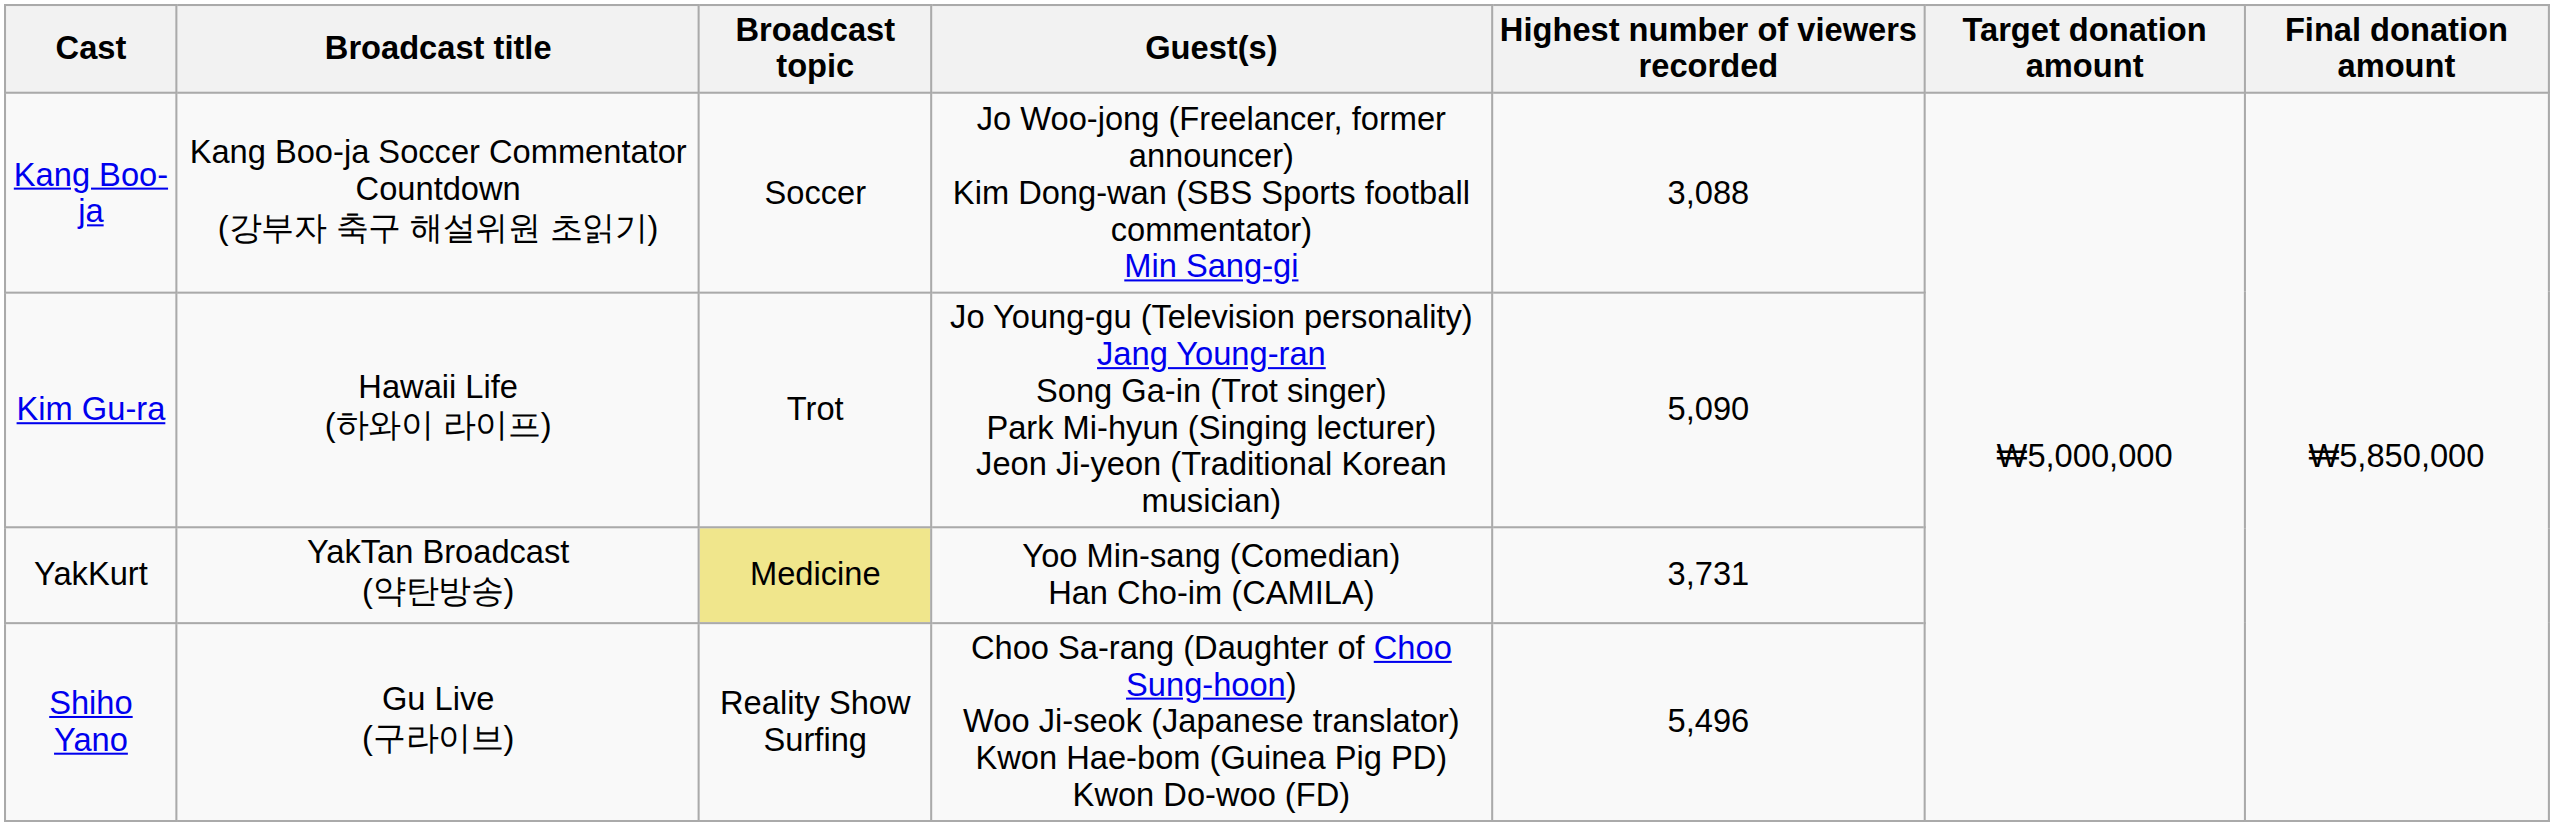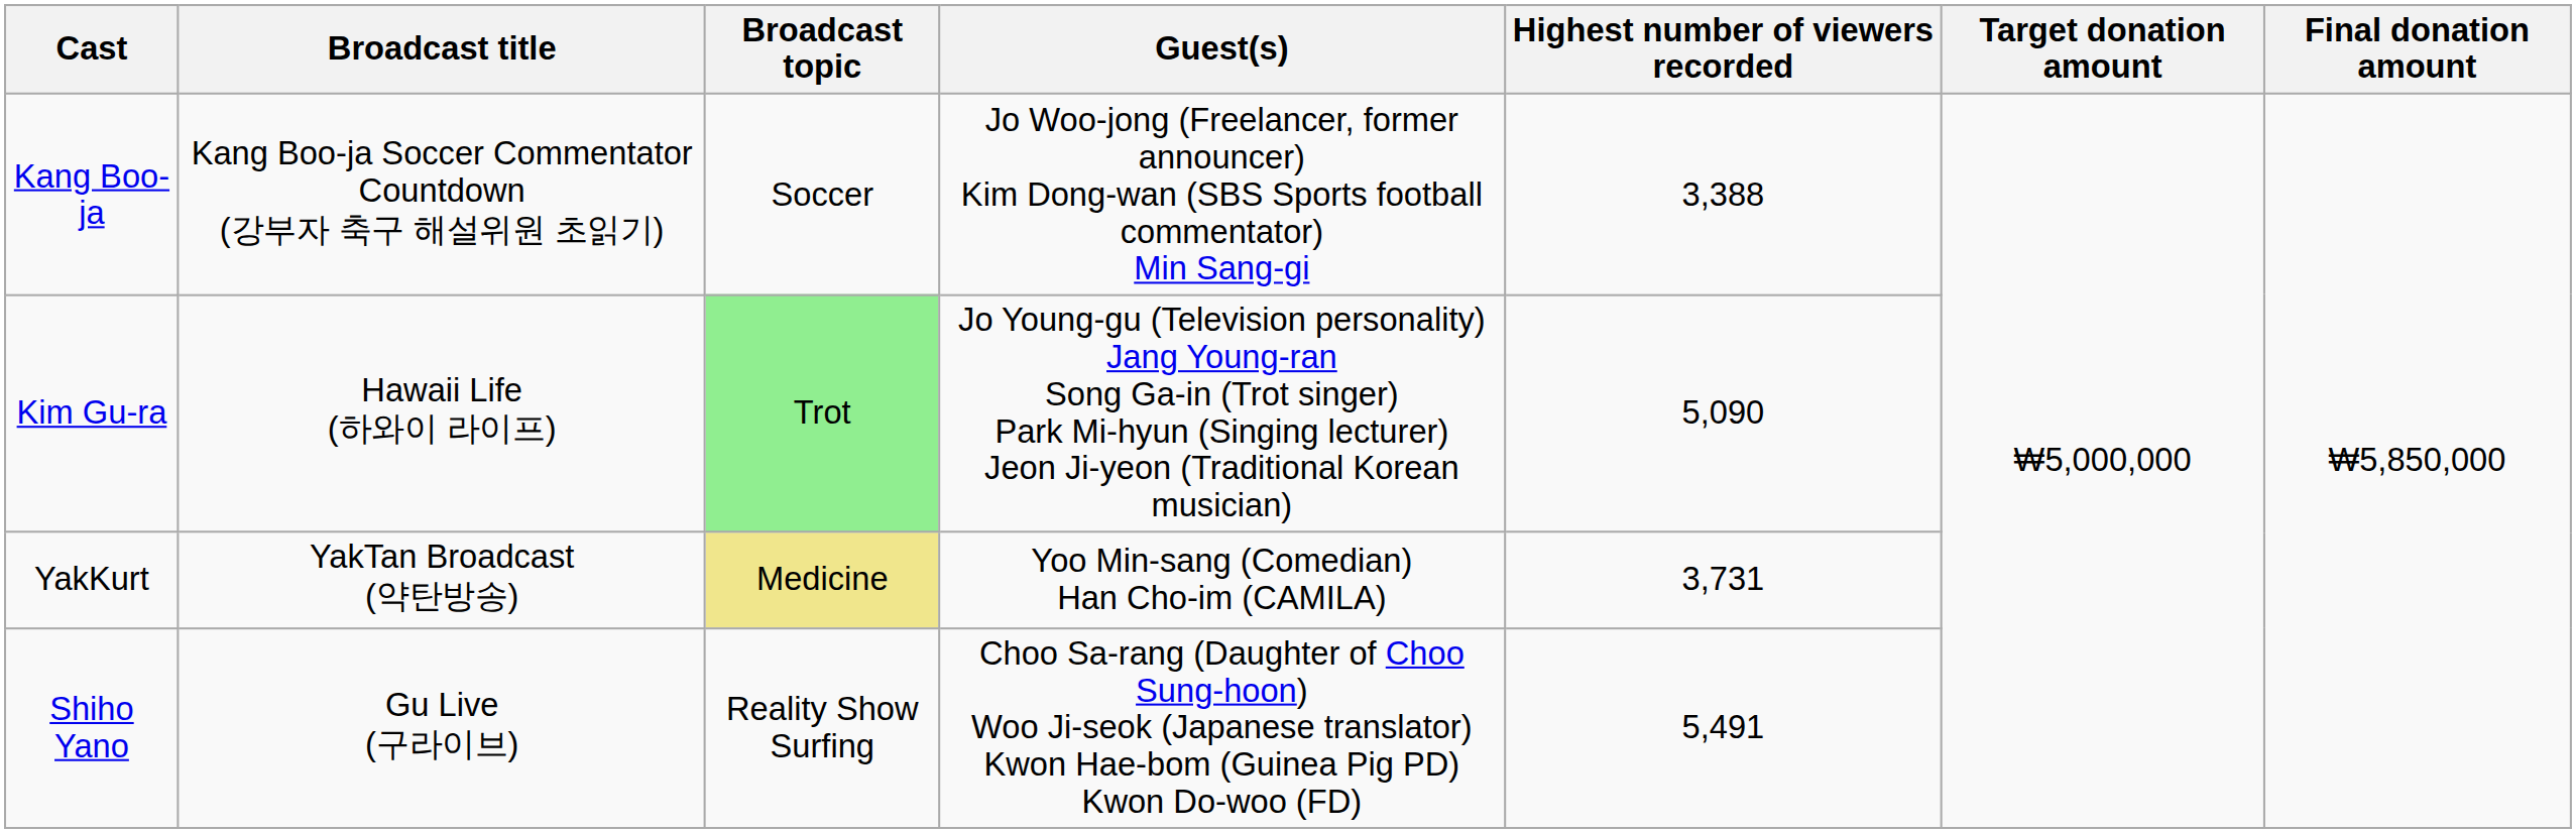 <table class="wikitable" style="text-align:center">
 <tr>
 <th>Cast</th>
 <th>Broadcast title</th>
 <th>Broadcast topic</th>
 <th>Guest(s)</th>
 <th>Highest number of viewers recorded</th>
 <th>Target donation amount</th>
 <th>Final donation amount</th>
 </tr>
 <tr>
 <td><a href='#'>Kang Boo-ja</a></td>
 <td>Kang Boo-ja Soccer Commentator Countdown<br>(강부자 축구 해설위원 초읽기)</td>
 <td>Soccer</td>
 <td>Jo Woo-jong (Freelancer, former announcer)<br>Kim Dong-wan (SBS Sports football commentator)<br><a href='#'>Min Sang-gi</a></td>
-<td>3,088</td>
+<td>3,388</td>
 <td rowspan="4">₩5,000,000</td>
 <td rowspan="4">₩5,850,000</td>
 </tr>
 <tr>
 <td><a href='#'>Kim Gu-ra</a></td>
 <td>Hawaii Life<br>(하와이 라이프)</td>
-<td>Trot</td>
+<td style="background: lightgreen;">Trot</td>
 <td>Jo Young-gu (Television personality)<br><a href='#'>Jang Young-ran</a><br>Song Ga-in (Trot singer)<br>Park Mi-hyun (Singing lecturer)<br>Jeon Ji-yeon (Traditional Korean musician)</td>
 <td>5,090</td>
 </tr>
 <tr>
 <td>YakKurt</td>
 <td>YakTan Broadcast<br>(약탄방송)</td>
 <td style="background: khaki;">Medicine</td>
 <td>Yoo Min-sang (Comedian)<br>Han Cho-im (CAMILA)</td>
 <td>3,731</td>
 </tr>
 <tr>
 <td><a href='#'>Shiho Yano</a></td>
 <td>Gu Live<br>(구라이브)</td>
 <td>Reality Show<br>Surfing</td>
 <td>Choo Sa-rang (Daughter of <a href='#'>Choo Sung-hoon</a>)<br>Woo Ji-seok (Japanese translator)<br>Kwon Hae-bom (Guinea Pig PD)<br>Kwon Do-woo (FD)</td>
-<td>5,496</td>
+<td>5,491</td>
 </tr>
 <tr>
 </tr>
 </table>
